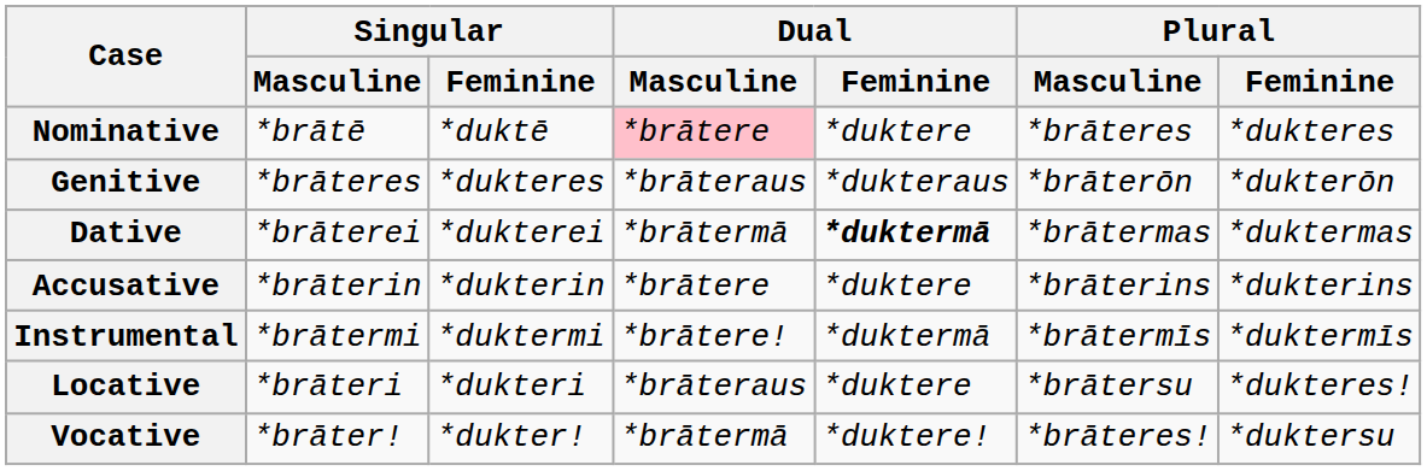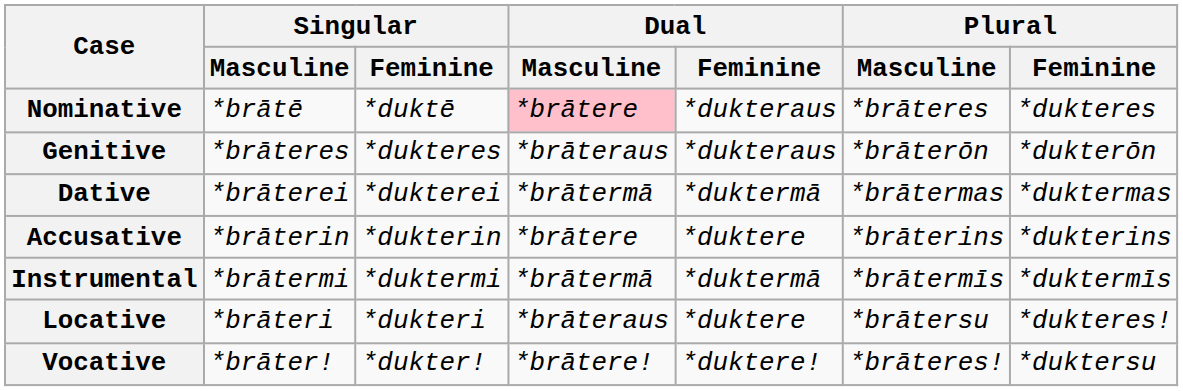 <table class="wikitable">
 <tr>
 <th rowspan="2">Case</th>
 <th colspan="2">Singular</th>
 <th colspan="2">Dual</th>
 <th colspan="2">Plural</th>
 </tr>
 <tr>
 <th>Masculine</th>
 <th>Feminine</th>
 <th>Masculine</th>
 <th>Feminine</th>
 <th>Masculine</th>
 <th>Feminine</th>
 </tr>
 <tr>
 <th>Nominative</th>
 <td><em>*brātē</em></td>
 <td><em>*duktē</em></td>
 <td style="background: pink;"><em>*brātere</em></td>
-<td><em>*duktere</em></td>
+<td><em>*dukteraus</em></td>
 <td><em>*brāteres</em></td>
 <td><em>*dukteres</em></td>
 </tr>
 <tr>
 <th>Genitive</th>
 <td><em>*brāteres</em></td>
 <td><em>*dukteres</em></td>
 <td><em>*brāteraus</em></td>
 <td><em>*dukteraus</em></td>
 <td><em>*brāterōn</em></td>
 <td><em>*dukterōn</em></td>
 </tr>
 <tr>
 <th>Dative</th>
 <td><em>*brāterei</em></td>
 <td><em>*dukterei</em></td>
 <td><em>*brātermā</em></td>
-<td><strong><em>*duktermā</em></strong></td>
+<td><em>*duktermā</em></td>
 <td><em>*brātermas</em></td>
 <td><em>*duktermas</em></td>
 </tr>
 <tr>
 <th>Accusative</th>
 <td><em>*brāterin</em></td>
 <td><em>*dukterin</em></td>
 <td><em>*brātere</em></td>
 <td><em>*duktere</em></td>
 <td><em>*brāterins</em></td>
 <td><em>*dukterins</em></td>
 </tr>
 <tr>
 <th>Instrumental</th>
 <td><em>*brātermi</em></td>
 <td><em>*duktermi</em></td>
-<td><em>*brātere!</em></td>
+<td><em>*brātermā</em></td>
 <td><em>*duktermā</em></td>
 <td><em>*brātermīs</em></td>
 <td><em>*duktermīs</em></td>
 </tr>
 <tr>
 <th>Locative</th>
 <td><em>*brāteri</em></td>
 <td><em>*dukteri</em></td>
 <td><em>*brāteraus</em></td>
 <td><em>*duktere</em></td>
 <td><em>*brātersu</em></td>
 <td><em>*dukteres!</em></td>
 </tr>
 <tr>
 <th>Vocative</th>
 <td><em>*brāter!</em></td>
 <td><em>*dukter!</em></td>
-<td><em>*brātermā</em></td>
+<td><em>*brātere!</em></td>
 <td><em>*duktere!</em></td>
 <td><em>*brāteres!</em></td>
 <td><em>*duktersu</em></td>
 </tr>
 </table>
